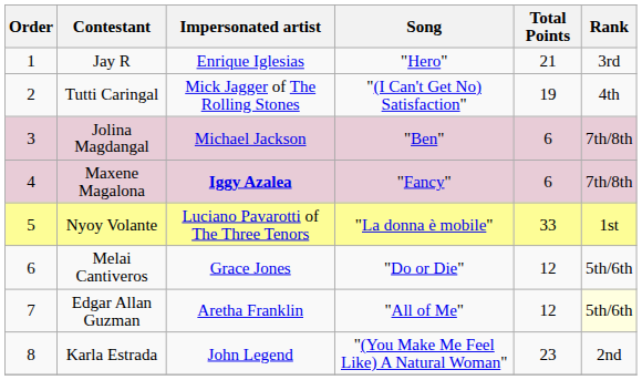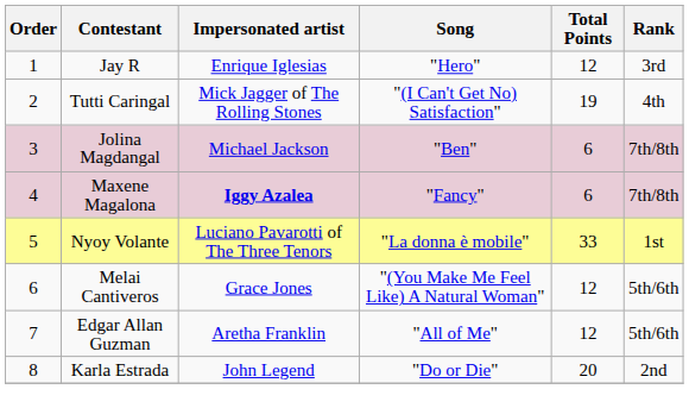 <table class="wikitable" style="text-align:center; line-height:17px; width:auto;">
 <tr>
 <th>Order</th>
 <th>Contestant</th>
 <th>Impersonated artist</th>
 <th>Song</th>
 <th>Total Points</th>
 <th>Rank</th>
 </tr>
 <tr>
 <td>1</td>
 <td>Jay R</td>
 <td><a href='#'>Enrique Iglesias</a></td>
 <td>"<a href='#'>Hero</a>"</td>
-<td>21</td>
+<td>12</td>
 <td>3rd</td>
 </tr>
 <tr>
 <td>2</td>
 <td>Tutti Caringal</td>
 <td><a href='#'>Mick Jagger</a> of <a href='#'>The Rolling Stones</a></td>
 <td>"<a href='#'>(I Can't Get No) Satisfaction</a>"</td>
 <td>19</td>
 <td>4th</td>
 </tr>
 <tr>
 <td style="background:#E8CCD7;">3</td>
 <td style="background:#E8CCD7;">Jolina Magdangal</td>
 <td style="background:#E8CCD7;"><a href='#'>Michael Jackson</a></td>
 <td style="background:#E8CCD7;">"<a href='#'>Ben</a>"</td>
 <td style="background:#E8CCD7;">6</td>
 <td style="background:#E8CCD7;">7th/8th</td>
 </tr>
 <tr>
 <td style="background:#E8CCD7;">4</td>
 <td style="background:#E8CCD7;">Maxene Magalona</td>
 <td style="background:#E8CCD7;"><strong><a href='#'>Iggy Azalea</a></strong></td>
 <td style="background:#E8CCD7;">"<a href='#'>Fancy</a>"</td>
 <td style="background:#E8CCD7;">6</td>
 <td style="background:#E8CCD7;">7th/8th</td>
 </tr>
 <tr>
 <td style="background:#FDFD96;">5</td>
 <td style="background:#FDFD96;">Nyoy Volante</td>
 <td style="background:#FDFD96;"><a href='#'>Luciano Pavarotti</a> of <a href='#'>The Three Tenors</a></td>
 <td style="background:#FDFD96;">"<a href='#'>La donna è mobile</a>"</td>
 <td style="background:#FDFD96;">33</td>
 <td style="background:#FDFD96;">1st</td>
 </tr>
 <tr>
 <td>6</td>
 <td>Melai Cantiveros</td>
 <td><a href='#'>Grace Jones</a></td>
-<td>"<a href='#'>Do or Die</a>"</td>
+<td>"<a href='#'>(You Make Me Feel Like) A Natural Woman</a>"</td>
 <td>12</td>
 <td>5th/6th</td>
 </tr>
 <tr>
 <td>7</td>
 <td>Edgar Allan Guzman</td>
 <td><a href='#'>Aretha Franklin</a></td>
 <td>"<a href='#'>All of Me</a>"</td>
 <td>12</td>
-<td style="background: lightyellow;">5th/6th</td>
+<td>5th/6th</td>
 </tr>
 <tr>
 <td>8</td>
 <td>Karla Estrada</td>
 <td><a href='#'>John Legend</a></td>
-<td>"<a href='#'>(You Make Me Feel Like) A Natural Woman</a>"</td>
-<td>23</td>
+<td>"<a href='#'>Do or Die</a>"</td>
+<td>20</td>
 <td>2nd</td>
 </tr>
 <tr>
 </tr>
 </table>
